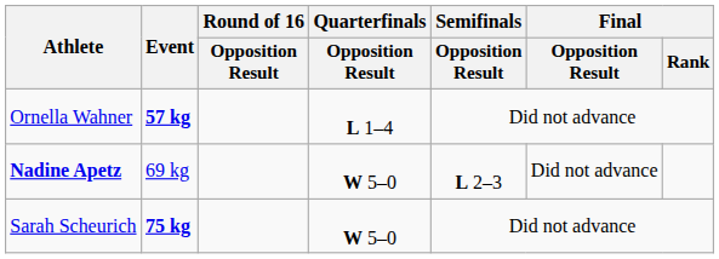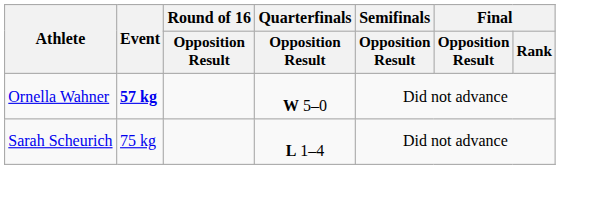 <table class="wikitable" style="text-align:center; font-size:90%">
 <tr>
 <th rowspan=2>Athlete</th>
 <th rowspan=2>Event</th>
 <th>Round of 16</th>
 <th>Quarterfinals</th>
 <th>Semifinals</th>
 <th colspan=2>Final</th>
 </tr>
 <tr style="font-size:95%">
 <th>Opposition<br>Result</th>
 <th>Opposition<br>Result</th>
 <th>Opposition<br>Result</th>
 <th>Opposition<br>Result</th>
 <th>Rank</th>
 </tr>
 <tr>
 <td align=left><a href='#'>Ornella Wahner</a></td>
 <td align=left><strong><a href='#'>57 kg</a></strong></td>
 <td></td>
+<td><br><strong>W</strong> 5–0</td>
+<td colspan=3>Did not advance</td>
+</tr>
+<tr>
+<td align=left><a href='#'>Sarah Scheurich</a></td>
+<td align=left><a href='#'>75 kg</a></td>
+<td></td>
 <td><br><strong>L</strong> 1–4</td>
 <td colspan=3>Did not advance</td>
 </tr>
-<tr>
-<td align=left><strong><a href='#'>Nadine Apetz</a></strong></td>
-<td align=left><a href='#'>69 kg</a></td>
-<td></td>
-<td><br><strong>W</strong> 5–0</td>
-<td><br> <strong>L</strong> 2–3</td>
-<td>Did not advance</td>
-<td></td>
-</tr>
-<tr>
-<td align=left><a href='#'>Sarah Scheurich</a></td>
-<td align=left><strong><a href='#'>75 kg</a></strong></td>
-<td></td>
-<td><br><strong>W</strong> 5–0</td>
-<td colspan=3>Did not advance</td>
-</tr>
 </table>
